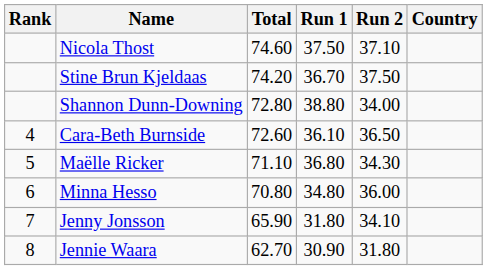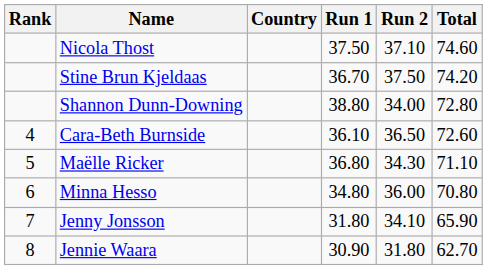 <table class="wikitable sortable" style="text-align:center">
 <tr>
 <th>Rank</th>
 <th>Name</th>
-<th>Total</th>
+<th>Country</th>
 <th>Run 1</th>
 <th>Run 2</th>
-<th>Country</th>
+<th>Total</th>
 </tr>
 <tr>
 <td></td>
 <td align=left><a href='#'>Nicola Thost</a></td>
-<td>74.60</td>
+<td align=left></td>
 <td>37.50</td>
 <td>37.10</td>
-<td align=left></td>
+<td>74.60</td>
 </tr>
 <tr>
 <td></td>
 <td align=left><a href='#'>Stine Brun Kjeldaas</a></td>
-<td>74.20</td>
+<td align=left></td>
 <td>36.70</td>
 <td>37.50</td>
-<td align=left></td>
+<td>74.20</td>
 </tr>
 <tr>
 <td></td>
 <td align=left><a href='#'>Shannon Dunn-Downing</a></td>
-<td>72.80</td>
+<td align=left></td>
 <td>38.80</td>
 <td>34.00</td>
-<td align=left></td>
+<td>72.80</td>
 </tr>
 <tr>
 <td>4</td>
 <td align=left><a href='#'>Cara-Beth Burnside</a></td>
-<td>72.60</td>
+<td align=left></td>
 <td>36.10</td>
 <td>36.50</td>
-<td align=left></td>
+<td>72.60</td>
 </tr>
 <tr>
 <td>5</td>
 <td align=left><a href='#'>Maëlle Ricker</a></td>
-<td>71.10</td>
+<td align=left></td>
 <td>36.80</td>
 <td>34.30</td>
-<td align=left></td>
+<td>71.10</td>
 </tr>
 <tr>
 <td>6</td>
 <td align=left><a href='#'>Minna Hesso</a></td>
-<td>70.80</td>
+<td align=left></td>
 <td>34.80</td>
 <td>36.00</td>
-<td align=left></td>
+<td>70.80</td>
 </tr>
 <tr>
 <td>7</td>
 <td align=left><a href='#'>Jenny Jonsson</a></td>
-<td>65.90</td>
+<td align=left></td>
 <td>31.80</td>
 <td>34.10</td>
-<td align=left></td>
+<td>65.90</td>
 </tr>
 <tr>
 <td>8</td>
 <td align=left><a href='#'>Jennie Waara</a></td>
-<td>62.70</td>
+<td align=left></td>
 <td>30.90</td>
 <td>31.80</td>
-<td align=left></td>
+<td>62.70</td>
 </tr>
 </table>
